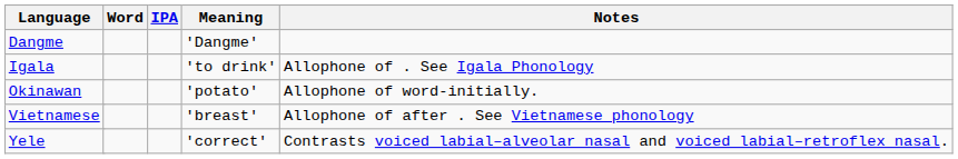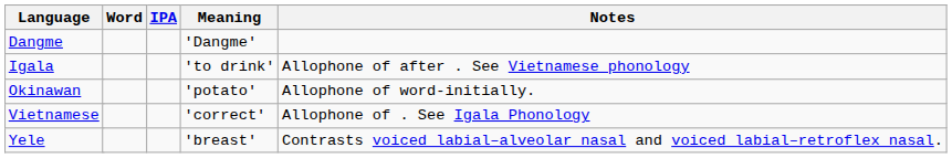 <table class="wikitable">
 <tr>
 <th colspan=2>Language</th>
 <th>Word</th>
 <th><a href='#'>IPA</a></th>
 <th>Meaning</th>
 <th>Notes</th>
 </tr>
 <tr>
 <td colspan=2><a href='#'>Dangme</a></td>
 <td></td>
 <td></td>
 <td>'Dangme'</td>
 <td></td>
 </tr>
 <tr>
 <td colspan=2><a href='#'>Igala</a></td>
 <td></td>
 <td></td>
 <td>'to drink'</td>
-<td>Allophone of . See <a href='#'>Igala Phonology</a></td>
+<td>Allophone of  after . See <a href='#'>Vietnamese phonology</a></td>
 </tr>
 <tr>
 <td colspan=2><a href='#'>Okinawan</a></td>
 <td></td>
 <td></td>
 <td>'potato'</td>
 <td>Allophone of  word-initially.</td>
 </tr>
 <tr>
 <td colspan=2><a href='#'>Vietnamese</a></td>
 <td></td>
 <td></td>
-<td>'breast'</td>
-<td>Allophone of  after . See <a href='#'>Vietnamese phonology</a></td>
+<td>'correct'</td>
+<td>Allophone of . See <a href='#'>Igala Phonology</a></td>
 </tr>
 <tr>
 <td colspan=2><a href='#'>Yele</a></td>
 <td></td>
 <td></td>
-<td>'correct'</td>
+<td>'breast'</td>
 <td>Contrasts <a href='#'>voiced labial–alveolar nasal</a> and <a href='#'>voiced labial–retroflex nasal</a>.</td>
 </tr>
 </table>
